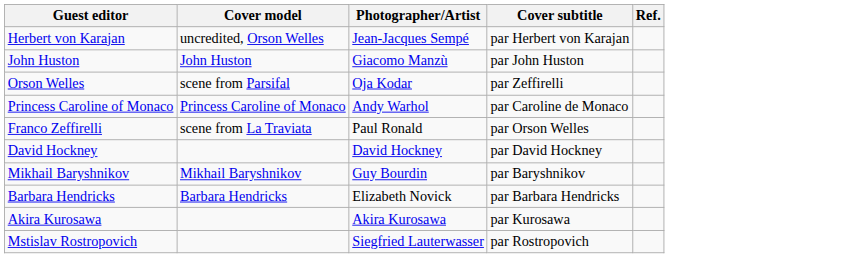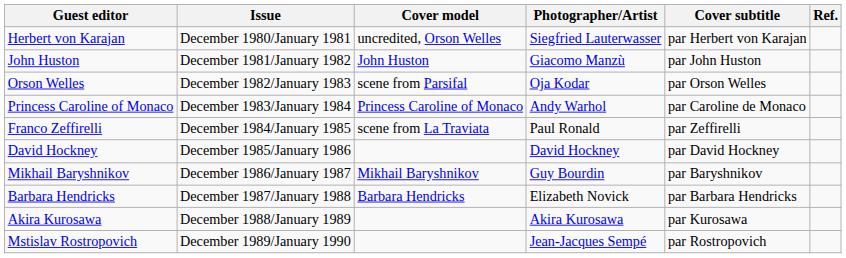 <table class="sortable wikitable">
 <tr>
 <th>Guest editor</th>
+<th>Issue</th>
 <th>Cover model</th>
 <th>Photographer/Artist</th>
 <th>Cover subtitle</th>
 <th>Ref.</th>
 </tr>
 <tr>
 <td><a href='#'>Herbert von Karajan</a></td>
+<td>December 1980/January 1981</td>
 <td>uncredited, <a href='#'>Orson Welles</a></td>
-<td><a href='#'>Jean-Jacques Sempé</a></td>
+<td><a href='#'>Siegfried Lauterwasser</a></td>
 <td>par Herbert von Karajan</td>
 <td></td>
 </tr>
 <tr>
 <td><a href='#'>John Huston</a></td>
+<td>December 1981/January 1982</td>
 <td><a href='#'>John Huston</a></td>
 <td><a href='#'>Giacomo Manzù</a></td>
 <td>par John Huston</td>
 <td></td>
 </tr>
 <tr>
 <td><a href='#'>Orson Welles</a></td>
+<td>December 1982/January 1983</td>
 <td>scene from <a href='#'>Parsifal</a></td>
 <td><a href='#'>Oja Kodar</a></td>
-<td>par Zeffirelli</td>
+<td>par Orson Welles</td>
 <td></td>
 </tr>
 <tr>
 <td><a href='#'>Princess Caroline of Monaco</a></td>
+<td>December 1983/January 1984</td>
 <td><a href='#'>Princess Caroline of Monaco</a></td>
 <td><a href='#'>Andy Warhol</a></td>
 <td>par Caroline de Monaco</td>
 <td></td>
 </tr>
 <tr>
 <td><a href='#'>Franco Zeffirelli</a></td>
+<td>December 1984/January 1985</td>
 <td>scene from <a href='#'>La Traviata</a></td>
 <td>Paul Ronald</td>
-<td>par Orson Welles</td>
+<td>par Zeffirelli</td>
 <td></td>
 </tr>
 <tr>
 <td><a href='#'>David Hockney</a></td>
+<td>December 1985/January 1986</td>
 <td></td>
 <td><a href='#'>David Hockney</a></td>
 <td>par David Hockney</td>
 <td></td>
 </tr>
 <tr>
 <td><a href='#'>Mikhail Baryshnikov</a></td>
+<td>December 1986/January 1987</td>
 <td><a href='#'>Mikhail Baryshnikov</a></td>
 <td><a href='#'>Guy Bourdin</a></td>
 <td>par Baryshnikov</td>
 <td></td>
 </tr>
 <tr>
 <td><a href='#'>Barbara Hendricks</a></td>
+<td>December 1987/January 1988</td>
 <td><a href='#'>Barbara Hendricks</a></td>
 <td>Elizabeth Novick</td>
 <td>par Barbara Hendricks</td>
 <td></td>
 </tr>
 <tr>
 <td><a href='#'>Akira Kurosawa</a></td>
+<td>December 1988/January 1989</td>
 <td></td>
 <td><a href='#'>Akira Kurosawa</a></td>
 <td>par Kurosawa</td>
 <td></td>
 </tr>
 <tr>
 <td><a href='#'>Mstislav Rostropovich</a></td>
+<td>December 1989/January 1990</td>
 <td></td>
-<td><a href='#'>Siegfried Lauterwasser</a></td>
+<td><a href='#'>Jean-Jacques Sempé</a></td>
 <td>par Rostropovich</td>
 <td></td>
 </tr>
 </table>
